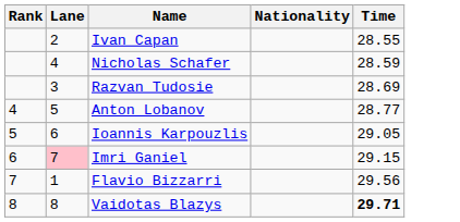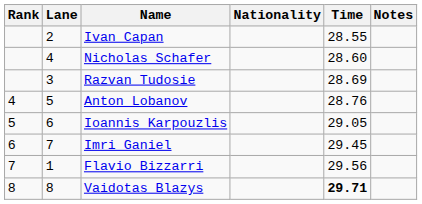 <table class="wikitable">
 <tr>
 <th>Rank</th>
 <th>Lane</th>
 <th>Name</th>
 <th>Nationality</th>
 <th>Time</th>
+<th>Notes</th>
 </tr>
 <tr>
 <td></td>
 <td>2</td>
 <td><a href='#'>Ivan Capan</a></td>
 <td></td>
 <td>28.55</td>
+<td></td>
 </tr>
 <tr>
 <td></td>
 <td>4</td>
 <td><a href='#'>Nicholas Schafer</a></td>
 <td></td>
-<td>28.59</td>
+<td>28.60</td>
+<td></td>
 </tr>
 <tr>
 <td></td>
 <td>3</td>
 <td><a href='#'>Razvan Tudosie</a></td>
 <td></td>
 <td>28.69</td>
+<td></td>
 </tr>
 <tr>
 <td>4</td>
 <td>5</td>
 <td><a href='#'>Anton Lobanov</a></td>
 <td></td>
-<td>28.77</td>
+<td>28.76</td>
+<td></td>
 </tr>
 <tr>
 <td>5</td>
 <td>6</td>
 <td><a href='#'>Ioannis Karpouzlis</a></td>
 <td></td>
 <td>29.05</td>
+<td></td>
 </tr>
 <tr>
 <td>6</td>
-<td style="background: pink;">7</td>
+<td>7</td>
 <td><a href='#'>Imri Ganiel</a></td>
 <td></td>
-<td>29.15</td>
+<td>29.45</td>
+<td></td>
 </tr>
 <tr>
 <td>7</td>
 <td>1</td>
 <td><a href='#'>Flavio Bizzarri</a></td>
 <td></td>
 <td>29.56</td>
+<td></td>
 </tr>
 <tr>
 <td>8</td>
 <td>8</td>
 <td><a href='#'>Vaidotas Blazys</a></td>
 <td></td>
 <td><strong>29.71</strong></td>
+<td></td>
 </tr>
 </table>
